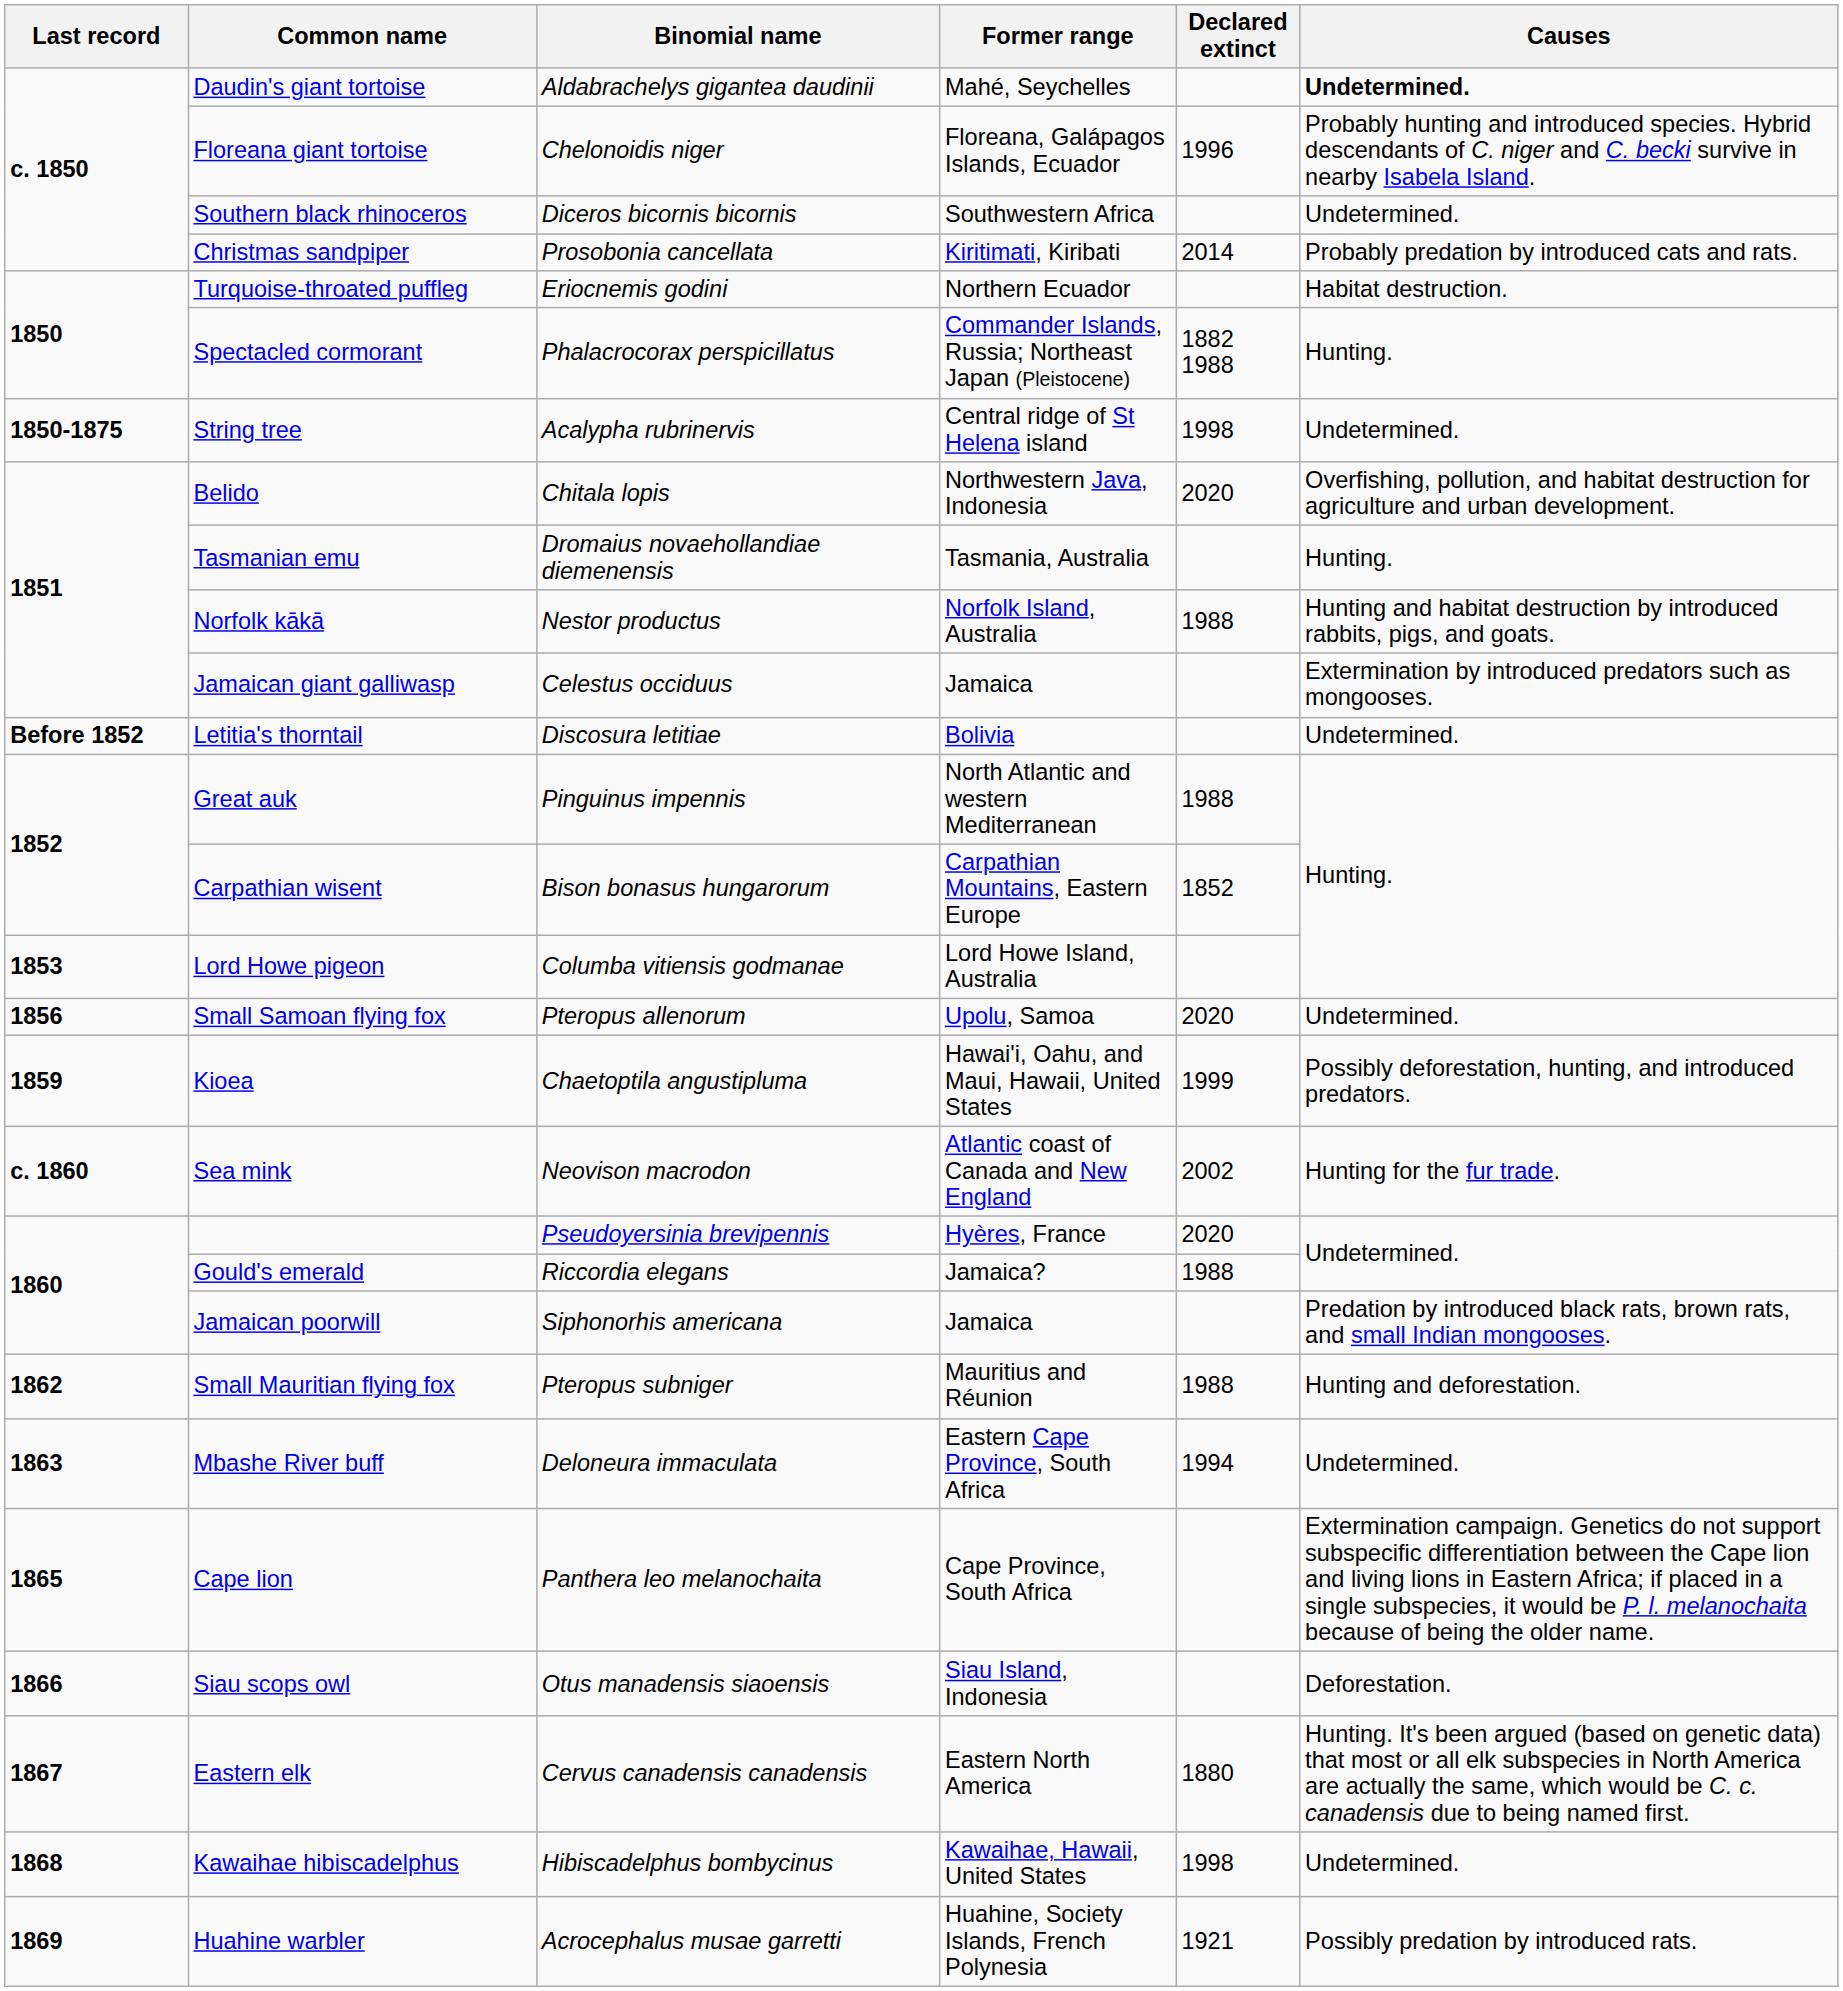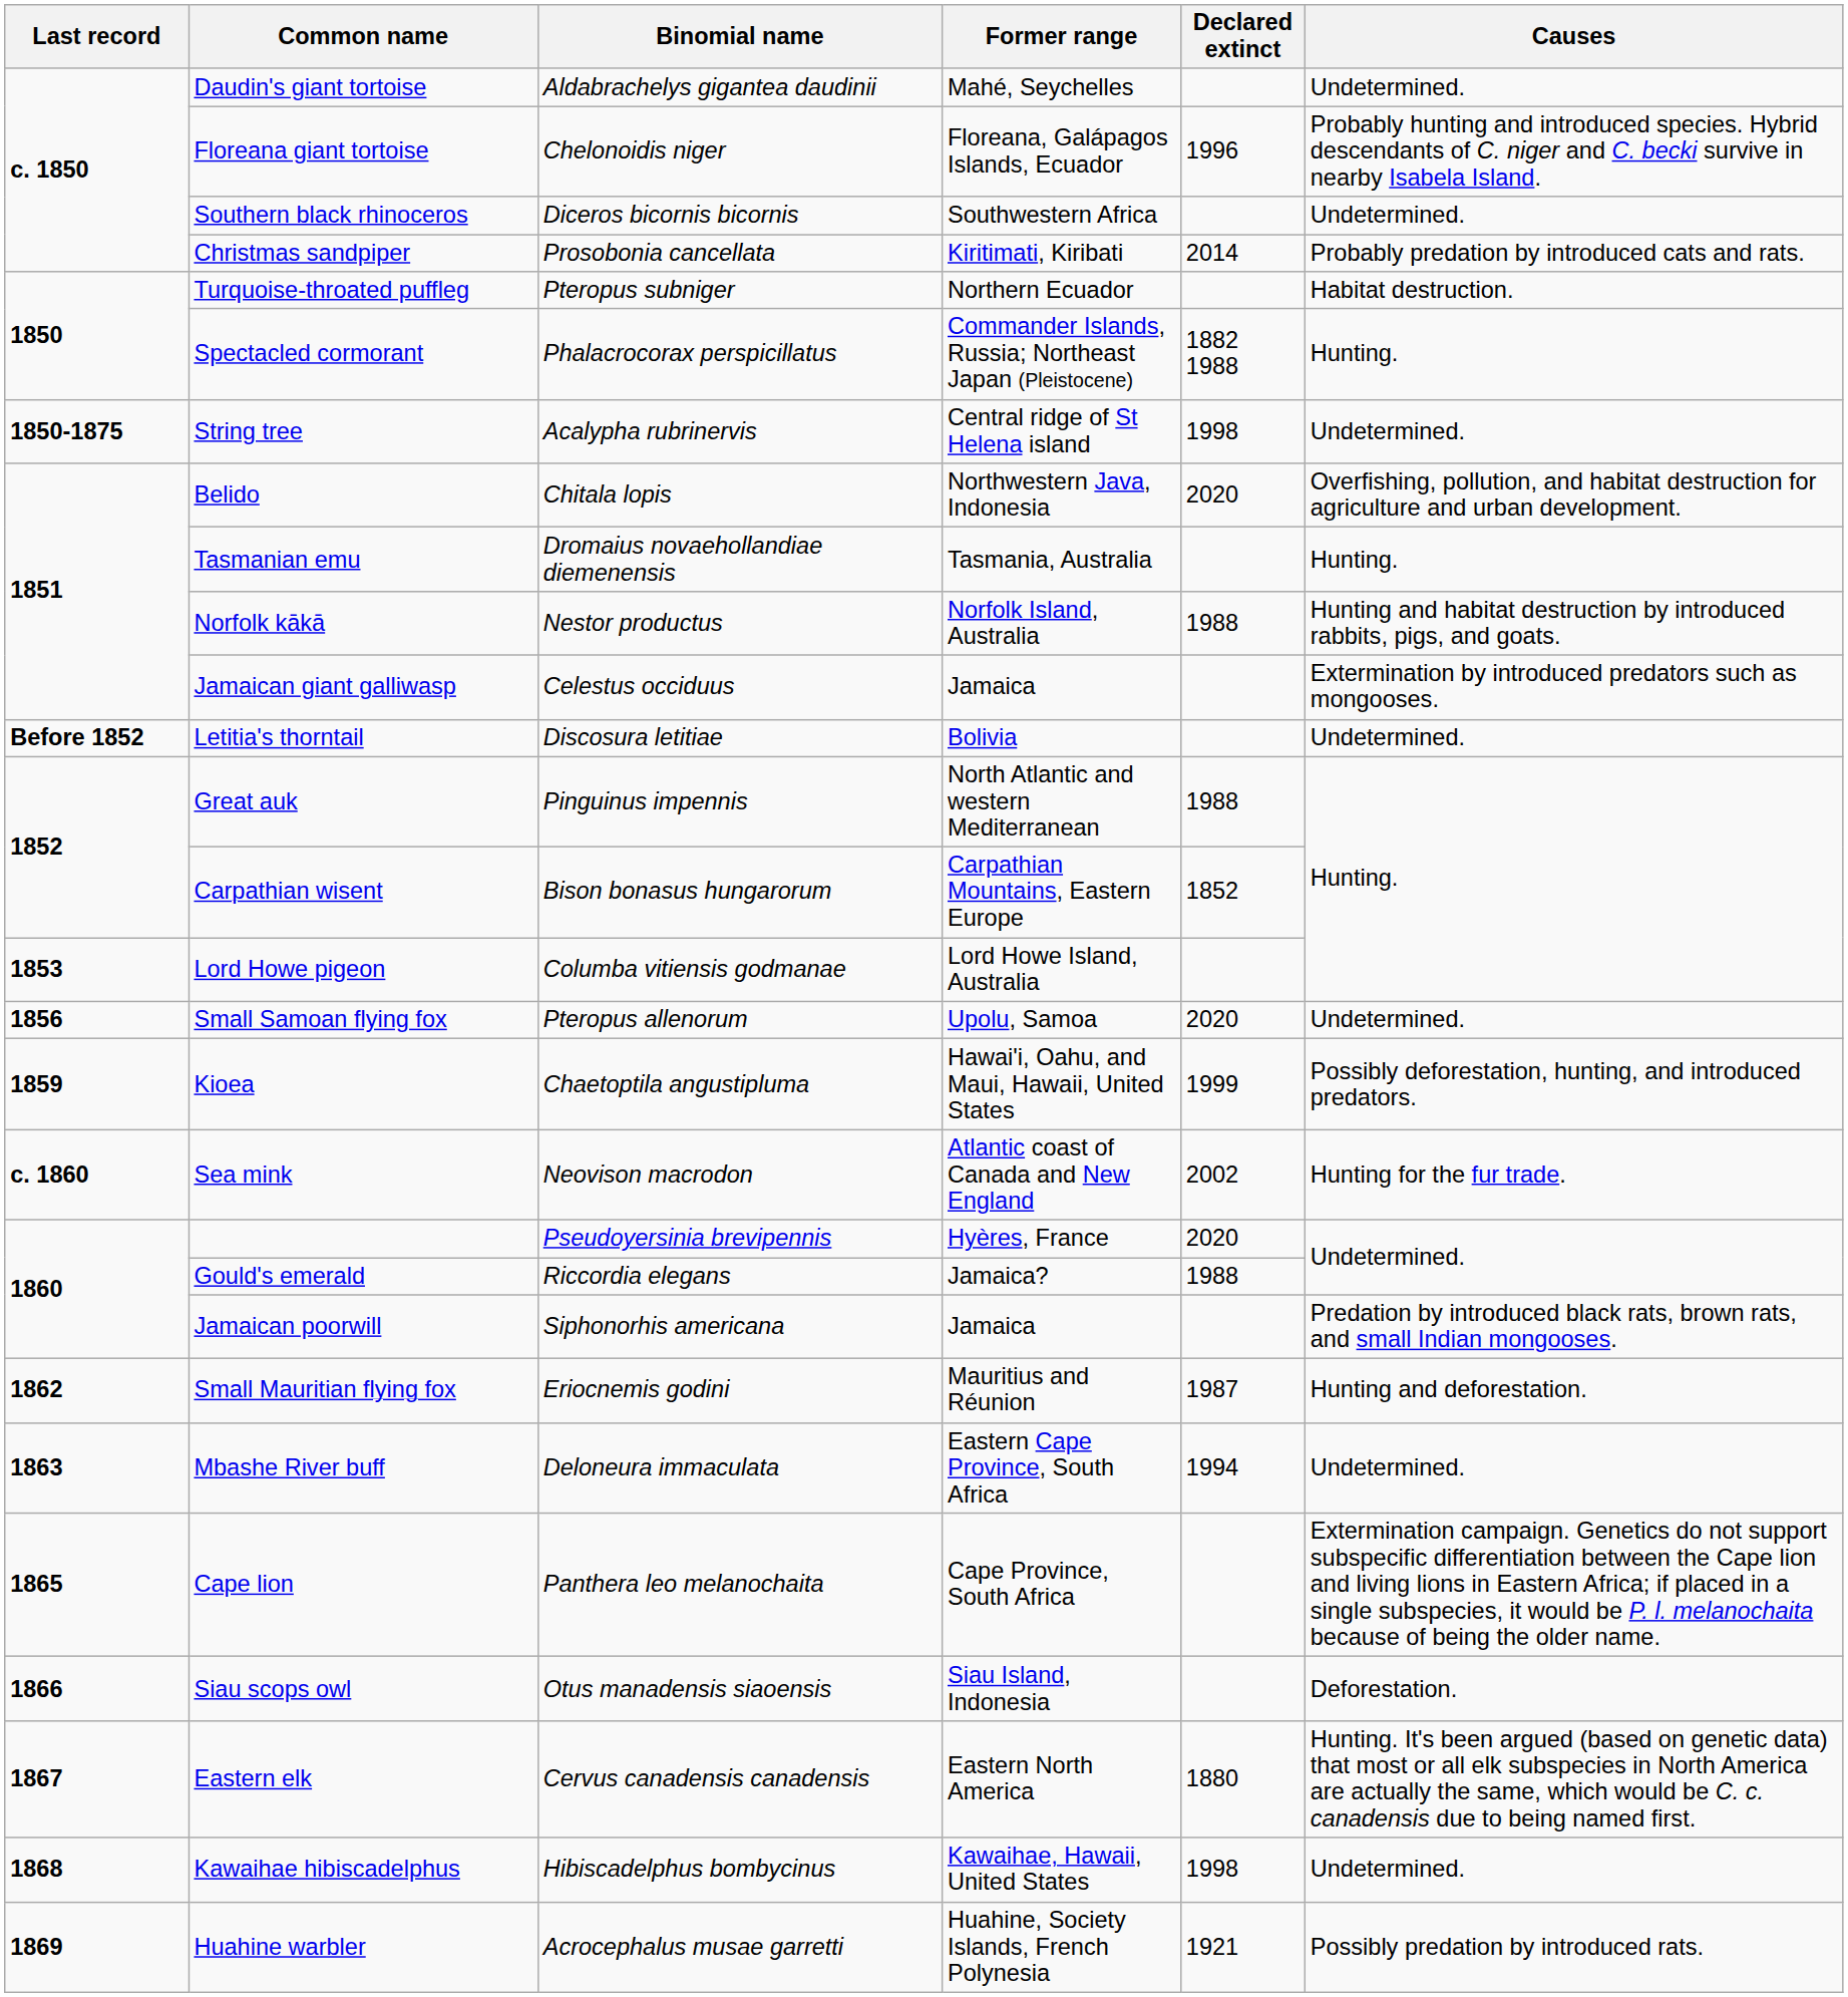 <table class="wikitable sortable">
 <tr>
 <th style="width:10%;">Last record</th>
 <th style="width:19%;">Common name</th>
 <th style="width:22%;">Binomial name</th>
 <th>Former range</th>
 <th>Declared extinct</th>
 <th>Causes</th>
 </tr>
 <tr>
 <td rowspan="4"><strong>c. 1850</strong></td>
 <td><a href='#'>Daudin's giant tortoise</a></td>
 <td><em>Aldabrachelys gigantea daudinii</em></td>
 <td>Mahé, Seychelles</td>
 <td></td>
-<td><strong>Undetermined.</strong></td>
+<td>Undetermined.</td>
 </tr>
 <tr>
 <td><a href='#'>Floreana giant tortoise</a></td>
 <td><em>Chelonoidis niger</em></td>
 <td>Floreana, Galápagos Islands, Ecuador</td>
 <td>1996 </td>
 <td>Probably hunting and introduced species. Hybrid descendants of <em>C. niger</em> and <em><a href='#'>C. becki</a></em> survive in nearby <a href='#'>Isabela Island</a>.</td>
 </tr>
 <tr>
 <td><a href='#'>Southern black rhinoceros</a></td>
 <td><em>Diceros bicornis bicornis</em></td>
 <td>Southwestern Africa</td>
 <td></td>
 <td>Undetermined.</td>
 </tr>
 <tr>
 <td><a href='#'>Christmas sandpiper</a></td>
 <td><em>Prosobonia cancellata</em></td>
 <td><a href='#'>Kiritimati</a>, Kiribati</td>
 <td>2014 </td>
 <td>Probably predation by introduced cats and rats.</td>
 </tr>
 <tr>
 <td rowspan="2"><strong>1850</strong></td>
 <td><a href='#'>Turquoise-throated puffleg</a></td>
-<td><em>Eriocnemis godini</em></td>
+<td><em>Pteropus subniger</em></td>
 <td>Northern Ecuador</td>
 <td></td>
 <td>Habitat destruction.</td>
 </tr>
 <tr>
 <td><a href='#'>Spectacled cormorant</a></td>
 <td><em>Phalacrocorax perspicillatus</em></td>
 <td><a href='#'>Commander Islands</a>, Russia; Northeast Japan <small>(Pleistocene)</small></td>
 <td>1882<br>1988 </td>
 <td>Hunting.</td>
 </tr>
 <tr>
 <td><strong>1850-1875</strong></td>
 <td><a href='#'>String tree</a></td>
 <td><em>Acalypha rubrinervis</em></td>
 <td>Central ridge of <a href='#'>St Helena</a> island</td>
 <td>1998 </td>
 <td>Undetermined.</td>
 </tr>
 <tr>
 <td rowspan="4"><strong>1851</strong></td>
 <td><a href='#'>Belido</a></td>
 <td><em>Chitala lopis</em></td>
 <td>Northwestern <a href='#'>Java</a>, Indonesia</td>
 <td>2020 </td>
 <td>Overfishing, pollution, and habitat destruction for agriculture and urban development.</td>
 </tr>
 <tr>
 <td><a href='#'>Tasmanian emu</a></td>
 <td><em>Dromaius novaehollandiae diemenensis</em></td>
 <td>Tasmania, Australia</td>
 <td></td>
 <td>Hunting.</td>
 </tr>
 <tr>
 <td><a href='#'>Norfolk kākā</a></td>
 <td><em>Nestor productus</em></td>
 <td><a href='#'>Norfolk Island</a>, Australia</td>
 <td>1988 </td>
 <td>Hunting and habitat destruction by introduced rabbits, pigs, and goats.</td>
 </tr>
 <tr>
 <td><a href='#'>Jamaican giant galliwasp</a></td>
 <td><em>Celestus occiduus</em></td>
 <td>Jamaica</td>
 <td></td>
 <td>Extermination by introduced predators such as mongooses.</td>
 </tr>
 <tr>
 <td><strong>Before 1852</strong></td>
 <td><a href='#'>Letitia's thorntail</a></td>
 <td><em>Discosura letitiae</em></td>
 <td><a href='#'>Bolivia</a></td>
 <td></td>
 <td>Undetermined.</td>
 </tr>
 <tr>
 <td rowspan="2"><strong>1852</strong></td>
 <td><a href='#'>Great auk</a></td>
 <td><em>Pinguinus impennis</em></td>
 <td>North Atlantic and western Mediterranean</td>
 <td>1988 </td>
 <td rowspan="3">Hunting.</td>
 </tr>
 <tr>
 <td><a href='#'>Carpathian wisent</a></td>
 <td><em>Bison bonasus hungarorum</em></td>
 <td><a href='#'>Carpathian Mountains</a>, Eastern Europe</td>
 <td>1852</td>
 </tr>
 <tr>
 <td><strong>1853</strong></td>
 <td><a href='#'>Lord Howe pigeon</a></td>
 <td><em>Columba vitiensis godmanae</em></td>
 <td>Lord Howe Island, Australia</td>
 <td></td>
 </tr>
 <tr>
 <td><strong>1856</strong></td>
 <td><a href='#'>Small Samoan flying fox</a></td>
 <td><em>Pteropus allenorum</em></td>
 <td><a href='#'>Upolu</a>, Samoa</td>
 <td>2020 </td>
 <td>Undetermined.</td>
 </tr>
 <tr>
 <td><strong>1859</strong></td>
 <td><a href='#'>Kioea</a></td>
 <td><em>Chaetoptila angustipluma</em></td>
 <td>Hawai'i, Oahu, and Maui, Hawaii, United States</td>
 <td>1999 </td>
 <td>Possibly deforestation, hunting, and introduced predators.</td>
 </tr>
 <tr>
 <td><strong>c. 1860</strong></td>
 <td><a href='#'>Sea mink</a></td>
 <td><em>Neovison macrodon</em></td>
 <td><a href='#'>Atlantic</a> coast of Canada and <a href='#'>New England</a></td>
 <td>2002 </td>
 <td>Hunting for the <a href='#'>fur trade</a>.</td>
 </tr>
 <tr>
 <td rowspan="3"><strong>1860</strong></td>
 <td></td>
 <td><em><a href='#'>Pseudoyersinia brevipennis</a></em></td>
 <td><a href='#'>Hyères</a>, France</td>
 <td>2020 </td>
 <td rowspan="2">Undetermined.</td>
 </tr>
 <tr>
 <td><a href='#'>Gould's emerald</a></td>
 <td><em>Riccordia elegans</em></td>
 <td>Jamaica?</td>
 <td>1988 </td>
 </tr>
 <tr>
 <td><a href='#'>Jamaican poorwill</a></td>
 <td><em>Siphonorhis americana</em></td>
 <td>Jamaica</td>
 <td></td>
 <td>Predation by introduced black rats, brown rats, and <a href='#'>small Indian mongooses</a>.</td>
 </tr>
 <tr>
 <td><strong>1862</strong></td>
 <td><a href='#'>Small Mauritian flying fox</a></td>
-<td><em>Pteropus subniger</em></td>
+<td><em>Eriocnemis godini</em></td>
 <td>Mauritius and Réunion</td>
-<td>1988 </td>
+<td>1987 </td>
 <td>Hunting and deforestation.</td>
 </tr>
 <tr>
 <td><strong>1863</strong></td>
 <td><a href='#'>Mbashe River buff</a></td>
 <td><em>Deloneura immaculata</em></td>
 <td>Eastern <a href='#'>Cape Province</a>, South Africa</td>
 <td>1994 </td>
 <td>Undetermined.</td>
 </tr>
 <tr>
 <td><strong>1865</strong></td>
 <td><a href='#'>Cape lion</a></td>
 <td><em>Panthera leo melanochaita</em></td>
 <td>Cape Province, South Africa</td>
 <td></td>
 <td>Extermination campaign. Genetics do not support subspecific differentiation between the Cape lion and living lions in Eastern Africa; if placed in a single subspecies, it would be <em><a href='#'>P. l. melanochaita</a></em> because of being the older name.</td>
 </tr>
 <tr>
 <td><strong>1866</strong></td>
 <td><a href='#'>Siau scops owl</a></td>
 <td><em>Otus manadensis siaoensis</em></td>
 <td><a href='#'>Siau Island</a>, Indonesia</td>
 <td></td>
 <td>Deforestation.</td>
 </tr>
 <tr>
 <td><strong>1867</strong></td>
 <td><a href='#'>Eastern elk</a></td>
 <td><em>Cervus canadensis canadensis</em></td>
 <td>Eastern North America</td>
 <td>1880</td>
 <td>Hunting. It's been argued (based on genetic data) that most or all elk subspecies in North America are actually the same, which would be <em>C. c. canadensis</em> due to being named first.</td>
 </tr>
 <tr>
 <td><strong>1868</strong></td>
 <td><a href='#'>Kawaihae hibiscadelphus</a></td>
 <td><em>Hibiscadelphus bombycinus</em></td>
 <td><a href='#'>Kawaihae, Hawaii</a>, United States</td>
 <td>1998 </td>
 <td>Undetermined.</td>
 </tr>
 <tr>
 <td><strong>1869</strong></td>
 <td><a href='#'>Huahine warbler</a></td>
 <td><em>Acrocephalus musae garretti</em></td>
 <td>Huahine, Society Islands, French Polynesia</td>
 <td>1921</td>
 <td>Possibly predation by introduced rats.</td>
 </tr>
 </table>
